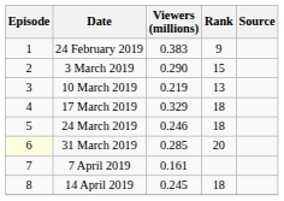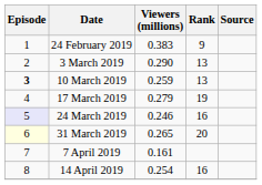 <table class="wikitable" style="text-align:center">
 <tr>
 <th>Episode</th>
 <th>Date</th>
 <th>Viewers<br>(millions)</th>
 <th>Rank</th>
 <th>Source</th>
 </tr>
 <tr>
 <td>1</td>
 <td>24 February 2019</td>
 <td>0.383</td>
 <td>9</td>
 <td></td>
 </tr>
 <tr>
 <td>2</td>
 <td>3 March 2019</td>
 <td>0.290</td>
-<td>15</td>
+<td>13</td>
 <td></td>
 </tr>
 <tr>
-<td>3</td>
+<td><strong>3</strong></td>
 <td>10 March 2019</td>
-<td>0.219</td>
+<td>0.259</td>
 <td>13</td>
 <td></td>
 </tr>
 <tr>
 <td>4</td>
 <td>17 March 2019</td>
-<td>0.329</td>
-<td>18</td>
+<td>0.279</td>
+<td>19</td>
 <td></td>
 </tr>
 <tr>
-<td>5</td>
+<td style="background: lavender;">5</td>
 <td>24 March 2019</td>
 <td>0.246</td>
-<td>18</td>
+<td>16</td>
 <td></td>
 </tr>
 <tr>
 <td style="background: lightyellow;">6</td>
 <td>31 March 2019</td>
-<td>0.285</td>
+<td>0.265</td>
 <td>20</td>
 <td></td>
 </tr>
 <tr>
 <td>7</td>
 <td>7 April 2019</td>
 <td>0.161</td>
 <td><strong></strong></td>
 <td></td>
 </tr>
 <tr>
 <td>8</td>
 <td>14 April 2019</td>
-<td>0.245</td>
-<td>18</td>
+<td>0.254</td>
+<td>16</td>
 <td></td>
 </tr>
 <tr>
 </tr>
 </table>
